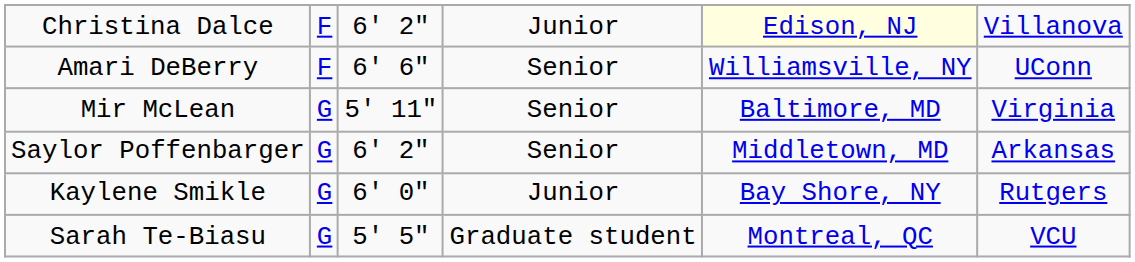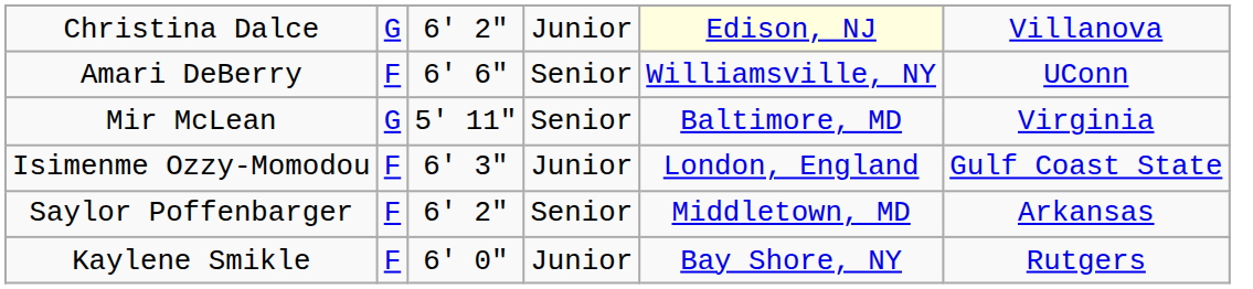 <table class="wikitable sortable" style="text-align: center">
 <tr align=center>
 </tr>
 <tr>
 <td sortname>Christina Dalce</td>
-<td><a href='#'>F</a></td>
+<td><a href='#'>G</a></td>
 <td>6' 2"</td>
 <td>Junior</td>
 <td style="background: lightyellow;"><a href='#'>Edison, NJ</a></td>
 <td><a href='#'>Villanova</a></td>
 </tr>
 <tr>
 <td sortname>Amari DeBerry</td>
 <td><a href='#'>F</a></td>
 <td>6' 6"</td>
 <td>Senior</td>
 <td><a href='#'>Williamsville, NY</a></td>
 <td><a href='#'>UConn</a></td>
 </tr>
 <tr>
 <td sortname>Mir McLean</td>
 <td><a href='#'>G</a></td>
 <td>5' 11"</td>
 <td>Senior</td>
 <td><a href='#'>Baltimore, MD</a></td>
 <td><a href='#'>Virginia</a></td>
 </tr>
 <tr>
+<td sortname>Isimenme Ozzy-Momodou</td>
+<td><a href='#'>F</a></td>
+<td>6' 3"</td>
+<td>Junior</td>
+<td><a href='#'>London, England</a></td>
+<td><a href='#'>Gulf Coast State</a></td>
+</tr>
+<tr>
 <td sortname>Saylor Poffenbarger</td>
-<td><a href='#'>G</a></td>
+<td><a href='#'>F</a></td>
 <td>6' 2"</td>
 <td>Senior</td>
 <td><a href='#'>Middletown, MD</a></td>
 <td><a href='#'>Arkansas</a></td>
 </tr>
 <tr>
 <td sortname>Kaylene Smikle</td>
-<td><a href='#'>G</a></td>
+<td><a href='#'>F</a></td>
 <td>6' 0"</td>
 <td>Junior</td>
 <td><a href='#'>Bay Shore, NY</a></td>
 <td><a href='#'>Rutgers</a></td>
 </tr>
-<tr>
-<td sortname>Sarah Te-Biasu</td>
-<td><a href='#'>G</a></td>
-<td>5' 5"</td>
-<td>Graduate student</td>
-<td><a href='#'>Montreal, QC</a></td>
-<td><a href='#'>VCU</a></td>
-</tr>
 </table>
